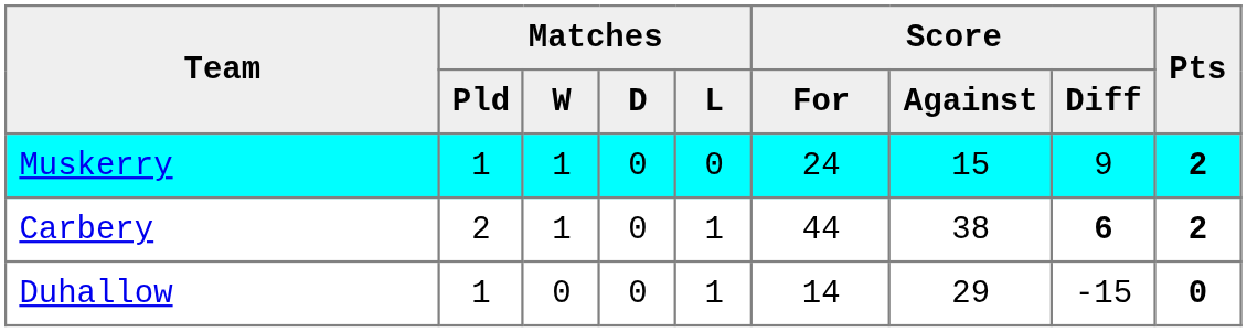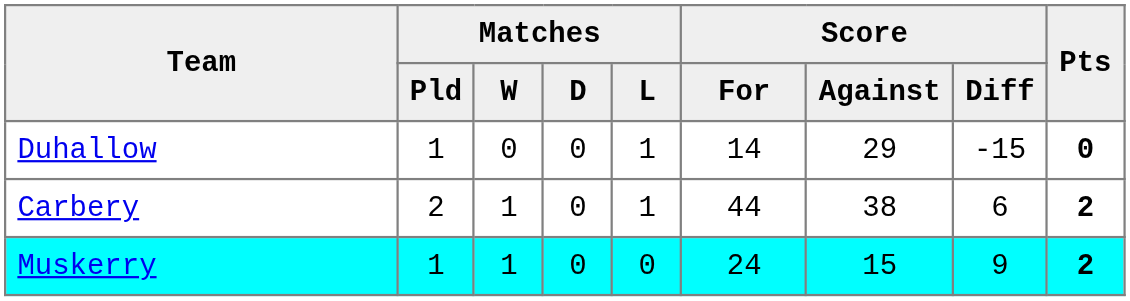 <table style=border-collapse:collapse border=1 cellspacing=0 cellpadding=5>
 <tr align=center bgcolor=#efefef>
 <th rowspan=2 width=165>Team</th>
 <th colspan=4>Matches</th>
 <th colspan=3>Score</th>
 <th rowspan=2width=20>Pts</th>
 </tr>
 <tr align=center bgcolor=#efefef>
 <th width=20>Pld</th>
 <th width=20>W</th>
 <th width=20>D</th>
 <th width=20>L</th>
 <th width=45>For</th>
 <th width=45>Against</th>
 <th width=30>Diff</th>
 </tr>
+<tr align="center">
+<td style="text-align:left;"><a href='#'>Duhallow</a></td>
+<td>1</td>
+<td>0</td>
+<td>0</td>
+<td>1</td>
+<td>14</td>
+<td>29</td>
+<td>-15</td>
+<td><strong>0</strong></td>
+</tr>
+<tr align="center">
+<td style="text-align:left;"><a href='#'>Carbery</a></td>
+<td>2</td>
+<td>1</td>
+<td>0</td>
+<td>1</td>
+<td>44</td>
+<td>38</td>
+<td>6</td>
+<td><strong>2</strong></td>
+</tr>
 <tr align=center style="background:#00FFFF;">
 <td style="text-align:left;"><a href='#'>Muskerry</a></td>
 <td>1</td>
 <td>1</td>
 <td>0</td>
 <td>0</td>
 <td>24</td>
 <td>15</td>
 <td>9</td>
 <td><strong>2</strong></td>
 </tr>
-<tr align="center">
-<td style="text-align:left;"><a href='#'>Carbery</a></td>
-<td>2</td>
-<td>1</td>
-<td>0</td>
-<td>1</td>
-<td>44</td>
-<td>38</td>
-<td><strong>6</strong></td>
-<td><strong>2</strong></td>
-</tr>
-<tr align="center">
-<td style="text-align:left;"><a href='#'>Duhallow</a></td>
-<td>1</td>
-<td>0</td>
-<td>0</td>
-<td>1</td>
-<td>14</td>
-<td>29</td>
-<td>-15</td>
-<td><strong>0</strong></td>
-</tr>
 </table>
